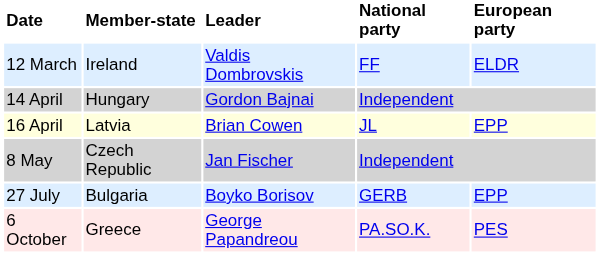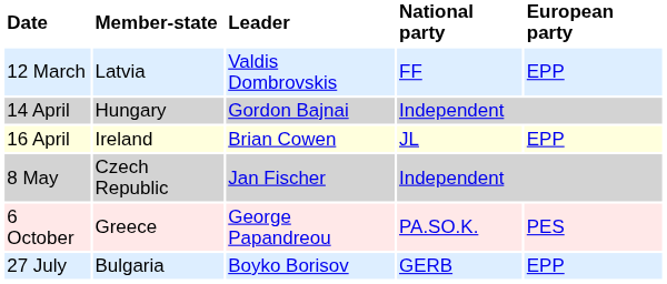 <table border=0 cellpadding=2 cellspacing=2 width=90%>
 <tr ----bgcolor=lightgrey>
 <td><strong>Date</strong></td>
 <td><strong>Member-state</strong></td>
 <td><strong>Leader</strong></td>
 <td><strong>National party</strong></td>
 <td><strong>European party</strong></td>
 </tr>
 <tr ---- bgcolor=#DDEEFF>
 <td>12 March</td>
-<td>Ireland</td>
+<td>Latvia</td>
 <td><a href='#'>Valdis Dombrovskis</a></td>
 <td><a href='#'>FF</a></td>
-<td><a href='#'>ELDR</a></td>
+<td><a href='#'>EPP</a></td>
 </tr>
 <tr ---- bgcolor=lightgray>
 <td>14 April</td>
 <td>Hungary</td>
 <td><a href='#'>Gordon Bajnai</a></td>
 <td colspan="2"><a href='#'>Independent</a></td>
 </tr>
 <tr ---- bgcolor=#FFFFDD>
 <td>16 April</td>
-<td>Latvia</td>
+<td>Ireland</td>
 <td><a href='#'>Brian Cowen</a></td>
 <td><a href='#'>JL</a></td>
 <td><a href='#'>EPP</a></td>
 </tr>
 <tr ---- bgcolor=lightgray>
 <td>8 May</td>
 <td>Czech Republic</td>
 <td><a href='#'>Jan Fischer</a></td>
 <td colspan="2"><a href='#'>Independent</a></td>
 </tr>
+<tr ---- bgcolor=#FFE8E8>
+<td>6 October</td>
+<td>Greece</td>
+<td><a href='#'>George Papandreou</a></td>
+<td><a href='#'>PA.SO.K.</a></td>
+<td><a href='#'>PES</a></td>
+</tr>
 <tr ---- bgcolor=#DDEEFF>
 <td>27 July</td>
 <td>Bulgaria</td>
 <td><a href='#'>Boyko Borisov</a></td>
 <td><a href='#'>GERB</a></td>
 <td><a href='#'>EPP</a></td>
 </tr>
-<tr ---- bgcolor=#FFE8E8>
-<td>6 October</td>
-<td>Greece</td>
-<td><a href='#'>George Papandreou</a></td>
-<td><a href='#'>PA.SO.K.</a></td>
-<td><a href='#'>PES</a></td>
-</tr>
 </table>
